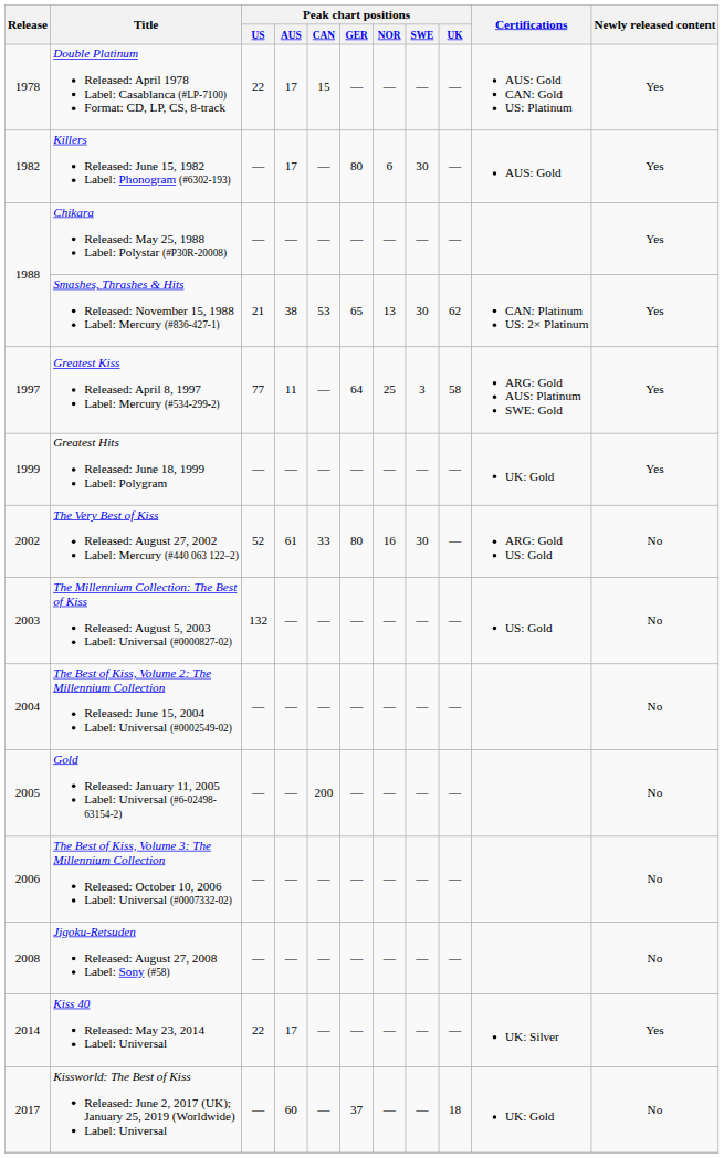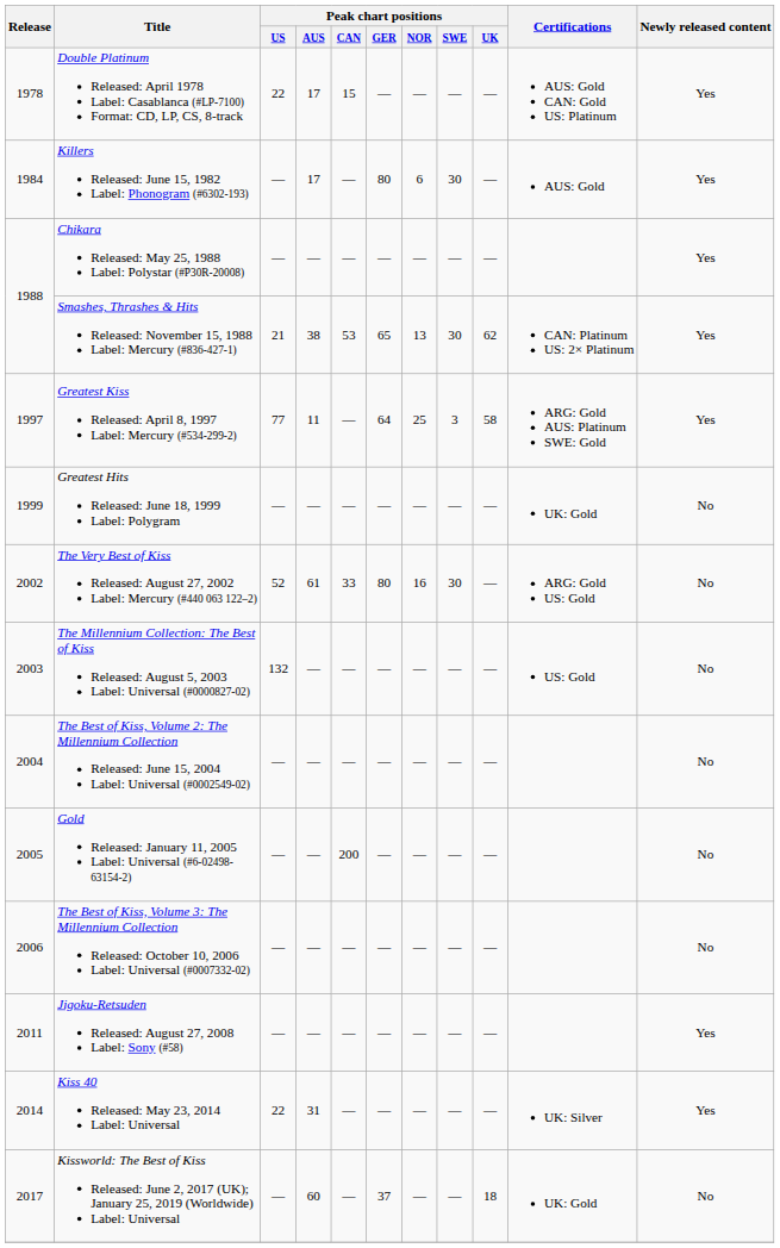 <table class="wikitable" style="text-align: center">
 <tr>
 <th rowspan="2">Release</th>
 <th rowspan="2" width="240">Title</th>
 <th colspan="7">Peak chart positions</th>
 <th rowspan="2"><a href='#'>Certifications</a></th>
 <th rowspan="2">Newly released content</th>
 </tr>
 <tr>
 <th style="width:35px;"><small><a href='#'>US</a></small><br></th>
 <th style="width:35px;"><small><a href='#'>AUS</a></small><br></th>
 <th style="width:35px;"><small><a href='#'>CAN</a></small><br></th>
 <th style="width:35px;"><small><a href='#'>GER</a></small><br></th>
 <th style="width:35px;"><small><a href='#'>NOR</a></small><br></th>
 <th style="width:35px;"><small><a href='#'>SWE</a></small><br></th>
 <th style="width:35px;"><small><a href='#'>UK</a></small><br></th>
 </tr>
 <tr>
 <td>1978</td>
 <td align="left"><em><a href='#'>Double Platinum</a></em><br><ul><li>Released: April 1978</li><li>Label: Casablanca <small>(#LP-7100)</small></li><li>Format: CD, LP, CS, 8-track</li></ul></td>
 <td>22</td>
 <td>17</td>
 <td>15</td>
 <td>—</td>
 <td>—</td>
 <td>—</td>
 <td>—</td>
 <td align="left"><br><ul><li>AUS: Gold</li><li>CAN: Gold</li><li>US: Platinum</li></ul></td>
 <td>Yes</td>
 </tr>
 <tr>
-<td>1982</td>
+<td>1984</td>
 <td align="left"><em><a href='#'>Killers</a></em><br><ul><li>Released: June 15, 1982</li><li>Label: <a href='#'>Phonogram</a> <small>(#6302-193)</small></li></ul></td>
 <td>—</td>
 <td>17</td>
 <td>—</td>
 <td>80</td>
 <td>6</td>
 <td>30</td>
 <td>—</td>
 <td align="left"><br><ul><li>AUS: Gold</li></ul></td>
 <td>Yes</td>
 </tr>
 <tr>
 <td rowspan="2">1988</td>
 <td align="left"><em><a href='#'>Chikara</a></em><br><ul><li>Released: May 25, 1988</li><li>Label: Polystar <small>(#P30R-20008)</small></li></ul></td>
 <td>—</td>
 <td>—</td>
 <td>—</td>
 <td>—</td>
 <td>—</td>
 <td>—</td>
 <td>—</td>
 <td align="left"></td>
 <td>Yes</td>
 </tr>
 <tr>
 <td align="left"><em><a href='#'>Smashes, Thrashes & Hits</a></em><br><ul><li>Released: November 15, 1988</li><li>Label: Mercury <small>(#836-427-1)</small></li></ul></td>
 <td>21</td>
 <td>38</td>
 <td>53</td>
 <td>65</td>
 <td>13</td>
 <td>30</td>
 <td>62</td>
 <td align="left"><br><ul><li>CAN: Platinum</li><li>US: 2× Platinum</li></ul></td>
 <td>Yes</td>
 </tr>
 <tr>
 <td>1997</td>
 <td align="left"><em><a href='#'>Greatest Kiss</a></em><br><ul><li>Released: April 8, 1997</li><li>Label: Mercury <small>(#534-299-2)</small></li></ul></td>
 <td>77</td>
 <td>11</td>
 <td>—</td>
 <td>64</td>
 <td>25</td>
 <td>3</td>
 <td>58</td>
 <td align="left"><br><ul><li>ARG: Gold</li><li>AUS: Platinum</li><li>SWE: Gold</li></ul></td>
 <td>Yes</td>
 </tr>
 <tr>
 <td>1999</td>
 <td align="left"><em>Greatest Hits</em><br><ul><li>Released: June 18, 1999</li><li>Label: Polygram</li></ul></td>
 <td>—</td>
 <td>—</td>
 <td>—</td>
 <td>—</td>
 <td>—</td>
 <td>—</td>
 <td>—</td>
 <td align="left"><br><ul><li>UK: Gold</li></ul></td>
-<td>Yes</td>
+<td>No</td>
 </tr>
 <tr>
 <td>2002</td>
 <td align="left"><em><a href='#'>The Very Best of Kiss</a></em><br><ul><li>Released: August 27, 2002</li><li>Label: Mercury <small>(#440 063 122–2)</small></li></ul></td>
 <td>52</td>
 <td>61</td>
 <td>33</td>
 <td>80</td>
 <td>16</td>
 <td>30</td>
 <td>—</td>
 <td align="left"><br><ul><li>ARG: Gold</li><li>US: Gold</li></ul></td>
 <td>No</td>
 </tr>
 <tr>
 <td>2003</td>
 <td align="left"><em><a href='#'>The Millennium Collection: The Best of Kiss</a></em><br><ul><li>Released: August 5, 2003</li><li>Label: Universal <small>(#0000827-02)</small></li></ul></td>
 <td>132</td>
 <td>—</td>
 <td>—</td>
 <td>—</td>
 <td>—</td>
 <td>—</td>
 <td>—</td>
 <td align="left"><br><ul><li>US: Gold</li></ul></td>
 <td>No</td>
 </tr>
 <tr>
 <td>2004</td>
 <td align="left"><em><a href='#'>The Best of Kiss, Volume 2: The Millennium Collection</a></em><br><ul><li>Released: June 15, 2004</li><li>Label: Universal <small>(#0002549-02)</small></li></ul></td>
 <td>—</td>
 <td>—</td>
 <td>—</td>
 <td>—</td>
 <td>—</td>
 <td>—</td>
 <td>—</td>
 <td align="left"></td>
 <td>No</td>
 </tr>
 <tr>
 <td>2005</td>
 <td align="left"><em><a href='#'>Gold</a></em><br><ul><li>Released: January 11, 2005</li><li>Label: Universal <small>(#6-02498-63154-2)</small></li></ul></td>
 <td>—</td>
 <td>—</td>
 <td>200</td>
 <td>—</td>
 <td>—</td>
 <td>—</td>
 <td>—</td>
 <td align="left"></td>
 <td>No</td>
 </tr>
 <tr>
 <td>2006</td>
 <td align="left"><em><a href='#'>The Best of Kiss, Volume 3: The Millennium Collection</a></em><br><ul><li>Released: October 10, 2006</li><li>Label: Universal <small>(#0007332-02)</small></li></ul></td>
 <td>—</td>
 <td>—</td>
 <td>—</td>
 <td>—</td>
 <td>—</td>
 <td>—</td>
 <td>—</td>
 <td align="left"></td>
 <td>No</td>
 </tr>
 <tr>
-<td>2008</td>
+<td>2011</td>
 <td align="left"><em><a href='#'>Jigoku-Retsuden</a></em><br><ul><li>Released: August 27, 2008</li><li>Label: <a href='#'>Sony</a> <small>(#58)</small></li></ul></td>
 <td>—</td>
 <td>—</td>
 <td>—</td>
 <td>—</td>
 <td>—</td>
 <td>—</td>
 <td>—</td>
 <td align="left"></td>
-<td>No</td>
+<td>Yes</td>
 </tr>
 <tr>
 <td>2014</td>
 <td align="left"><em><a href='#'>Kiss 40</a></em><br><ul><li>Released: May 23, 2014</li><li>Label: Universal</li></ul></td>
 <td>22</td>
-<td>17</td>
+<td>31</td>
 <td>—</td>
 <td>—</td>
 <td>—</td>
 <td>—</td>
 <td>—</td>
 <td align="left"><br><ul><li>UK: Silver</li></ul></td>
 <td>Yes</td>
 </tr>
 <tr>
 <td>2017</td>
 <td align="left"><em>Kissworld: The Best of Kiss</em><br><ul><li>Released: June 2, 2017 (UK); January 25, 2019 (Worldwide)</li><li>Label: Universal</li></ul></td>
 <td>—</td>
 <td>60</td>
 <td>—</td>
 <td>37</td>
 <td>—</td>
 <td>—</td>
 <td>18</td>
 <td align="left"><br><ul><li>UK: Gold</li></ul></td>
 <td>No</td>
 </tr>
 <tr>
 </tr>
 </table>
